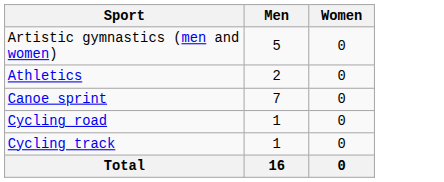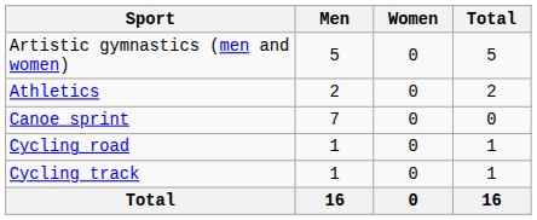 <table class="wikitable sortable" style="text-align:center;">
 <tr>
 <th width=220>Sport</th>
 <th width=55>Men</th>
 <th width=55>Women</th>
+<th width=55>Total</th>
 </tr>
 <tr>
 <td align=left>Artistic gymnastics (<a href='#'>men</a> and <a href='#'>women</a>)</td>
 <td>5</td>
 <td>0</td>
+<td>5</td>
 </tr>
 <tr>
 <td align=left><a href='#'>Athletics</a></td>
 <td>2</td>
 <td>0</td>
+<td>2</td>
 </tr>
 <tr>
 <td align=left><a href='#'>Canoe sprint</a></td>
 <td>7</td>
+<td>0</td>
 <td>0</td>
 </tr>
 <tr>
 <td align=left><a href='#'>Cycling road</a></td>
 <td>1</td>
 <td>0</td>
+<td>1</td>
 </tr>
 <tr>
 <td align=left><a href='#'>Cycling track</a></td>
 <td>1</td>
 <td>0</td>
+<td>1</td>
 </tr>
 <tr>
 <th align=left>Total</th>
 <th>16</th>
 <th>0</th>
+<th>16</th>
 </tr>
 </table>
